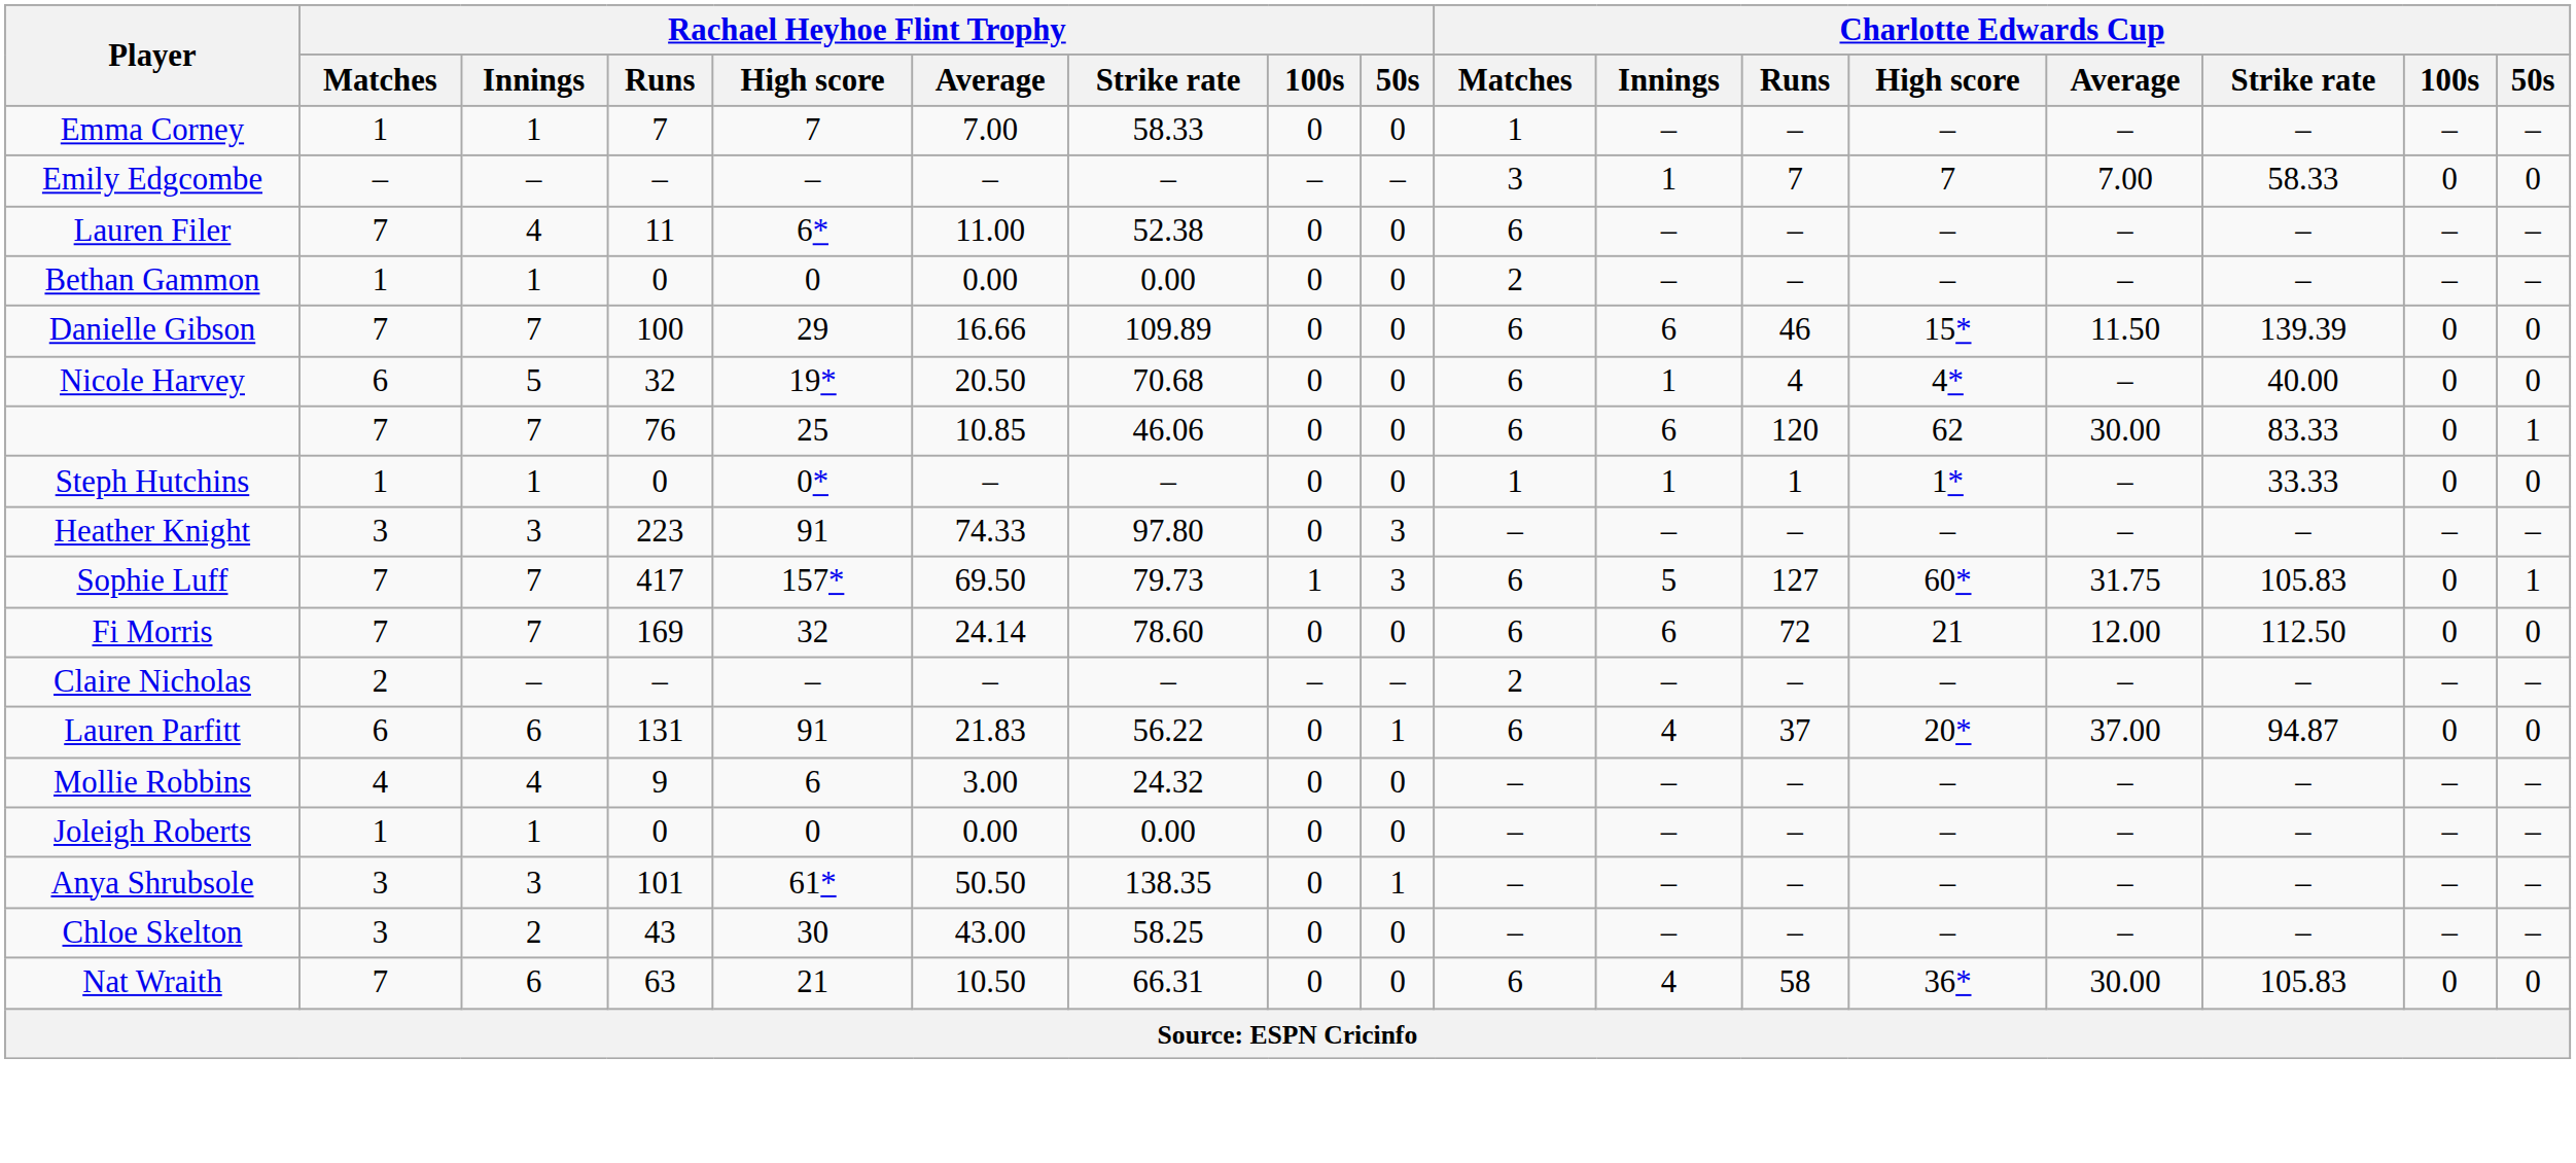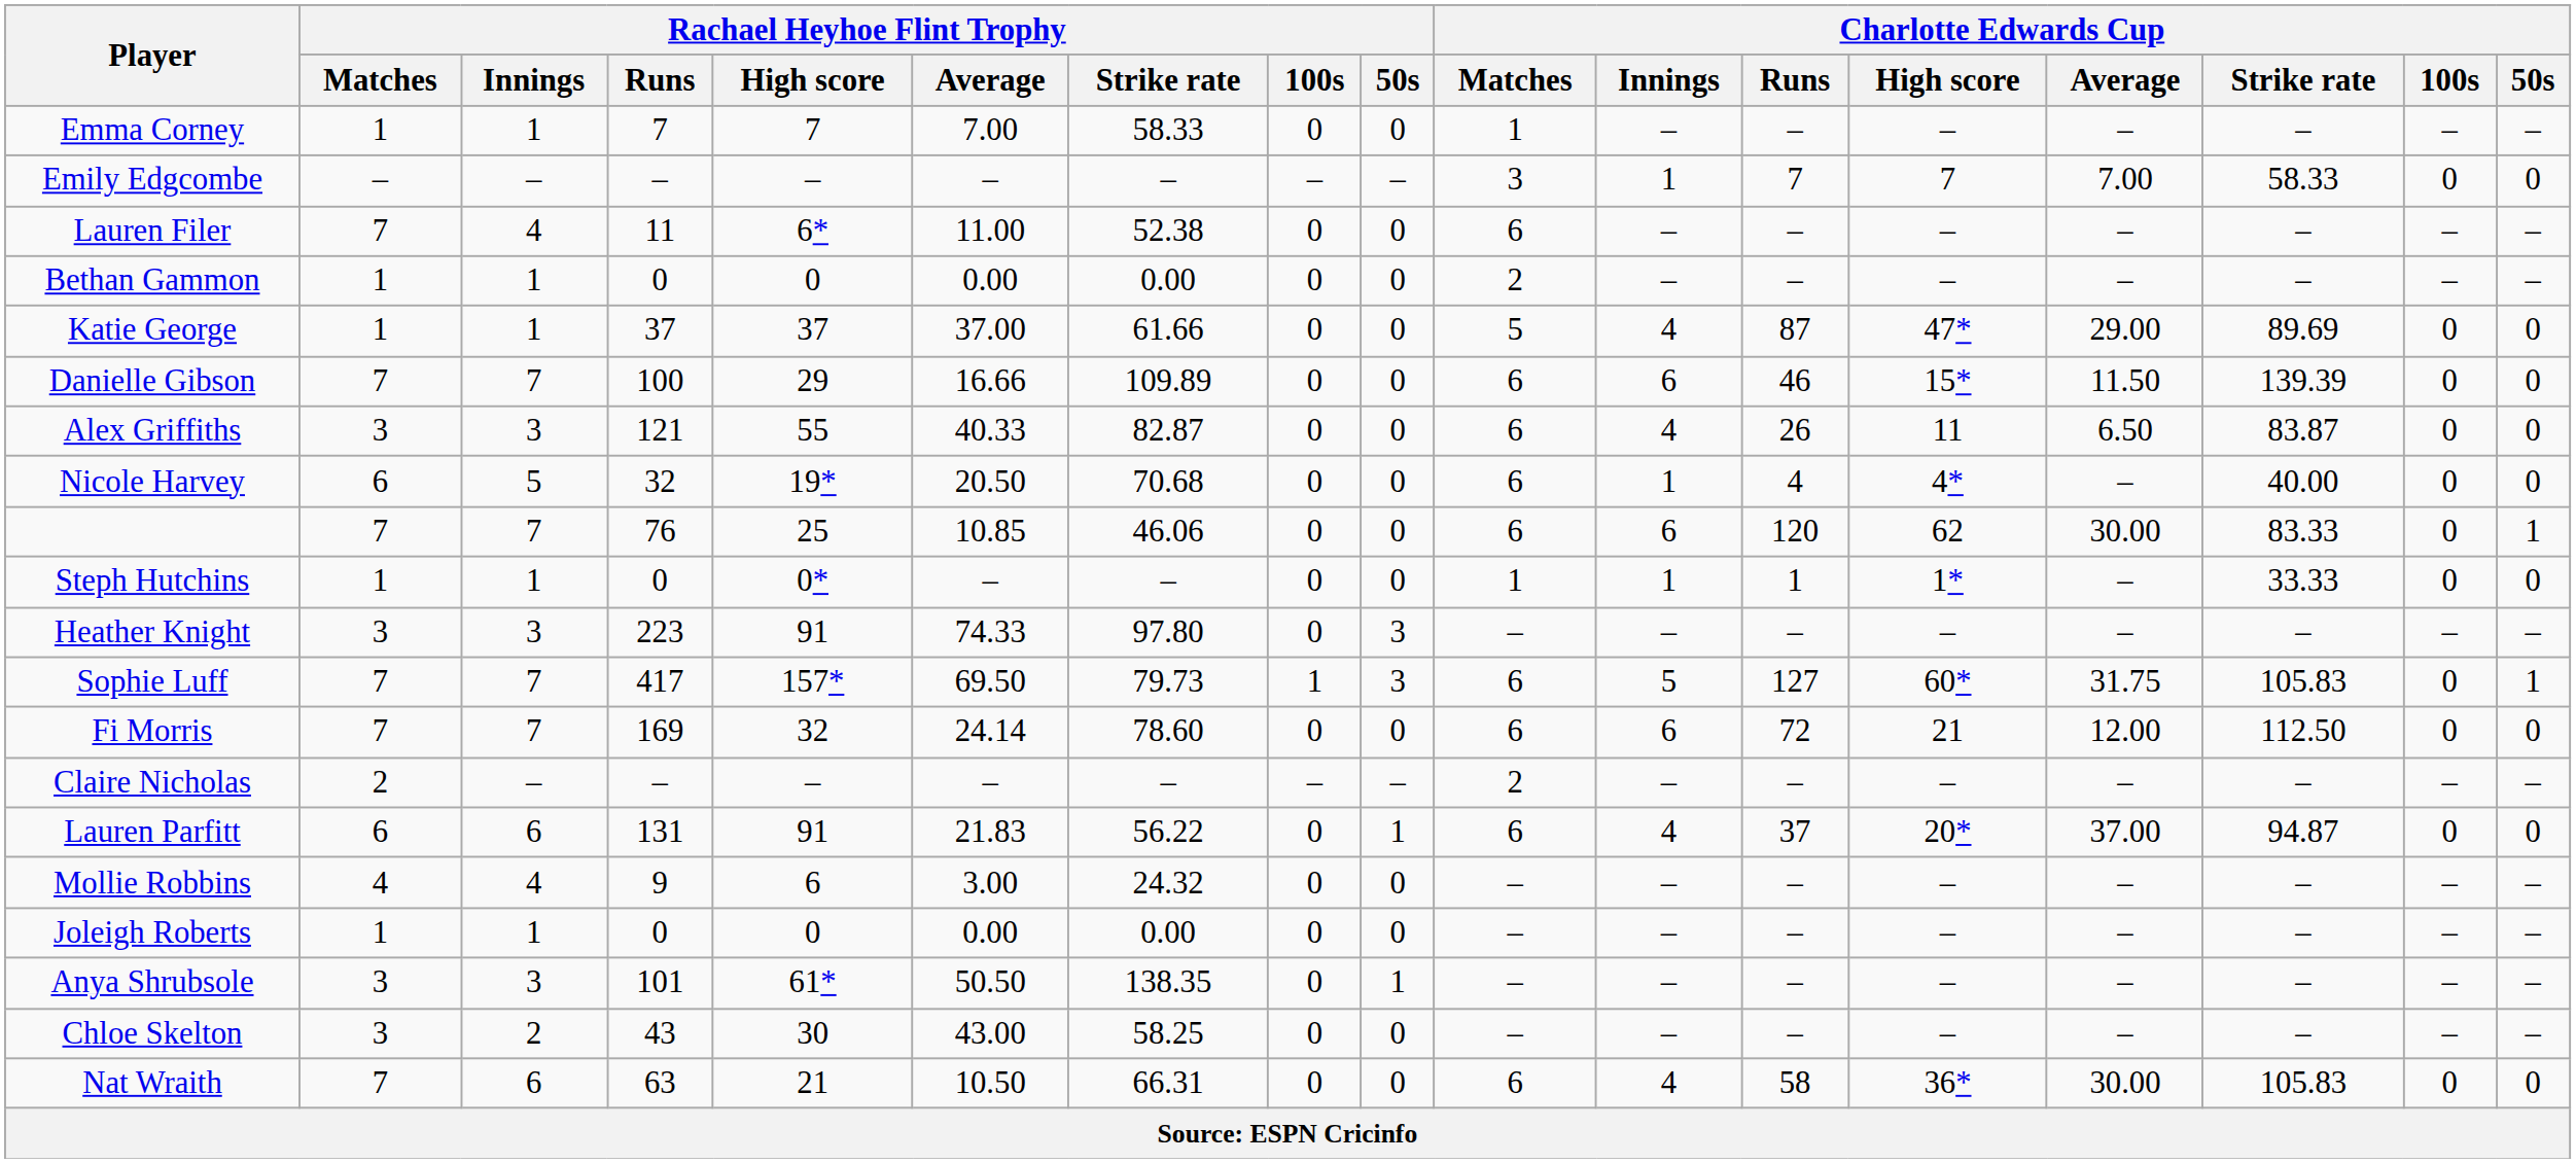 <table class="wikitable" style="text-align:center; width:82%;">
 <tr>
 <th rowspan=2>Player</th>
 <th colspan=8><a href='#'>Rachael Heyhoe Flint Trophy</a></th>
 <th colspan=8><a href='#'>Charlotte Edwards Cup</a></th>
 </tr>
 <tr>
 <th>Matches</th>
 <th>Innings</th>
 <th>Runs</th>
 <th>High score</th>
 <th>Average</th>
 <th>Strike rate</th>
 <th>100s</th>
 <th>50s</th>
 <th>Matches</th>
 <th>Innings</th>
 <th>Runs</th>
 <th>High score</th>
 <th>Average</th>
 <th>Strike rate</th>
 <th>100s</th>
 <th>50s</th>
 </tr>
 <tr>
 <td><a href='#'>Emma Corney</a></td>
 <td>1</td>
 <td>1</td>
 <td>7</td>
 <td>7</td>
 <td>7.00</td>
 <td>58.33</td>
 <td>0</td>
 <td>0</td>
 <td>1</td>
 <td>–</td>
 <td>–</td>
 <td>–</td>
 <td>–</td>
 <td>–</td>
 <td>–</td>
 <td>–</td>
 </tr>
 <tr>
 <td><a href='#'>Emily Edgcombe</a></td>
 <td>–</td>
 <td>–</td>
 <td>–</td>
 <td>–</td>
 <td>–</td>
 <td>–</td>
 <td>–</td>
 <td>–</td>
 <td>3</td>
 <td>1</td>
 <td>7</td>
 <td>7</td>
 <td>7.00</td>
 <td>58.33</td>
 <td>0</td>
 <td>0</td>
 </tr>
 <tr>
 <td><a href='#'>Lauren Filer</a></td>
 <td>7</td>
 <td>4</td>
 <td>11</td>
 <td>6<a href='#'>*</a></td>
 <td>11.00</td>
 <td>52.38</td>
 <td>0</td>
 <td>0</td>
 <td>6</td>
 <td>–</td>
 <td>–</td>
 <td>–</td>
 <td>–</td>
 <td>–</td>
 <td>–</td>
 <td>–</td>
 </tr>
 <tr>
 <td><a href='#'>Bethan Gammon</a></td>
 <td>1</td>
 <td>1</td>
 <td>0</td>
 <td>0</td>
 <td>0.00</td>
 <td>0.00</td>
 <td>0</td>
 <td>0</td>
 <td>2</td>
 <td>–</td>
 <td>–</td>
 <td>–</td>
 <td>–</td>
 <td>–</td>
 <td>–</td>
 <td>–</td>
 </tr>
 <tr>
+<td><a href='#'>Katie George</a></td>
+<td>1</td>
+<td>1</td>
+<td>37</td>
+<td>37</td>
+<td>37.00</td>
+<td>61.66</td>
+<td>0</td>
+<td>0</td>
+<td>5</td>
+<td>4</td>
+<td>87</td>
+<td>47<a href='#'>*</a></td>
+<td>29.00</td>
+<td>89.69</td>
+<td>0</td>
+<td>0</td>
+</tr>
+<tr>
 <td><a href='#'>Danielle Gibson</a></td>
 <td>7</td>
 <td>7</td>
 <td>100</td>
 <td>29</td>
 <td>16.66</td>
 <td>109.89</td>
 <td>0</td>
 <td>0</td>
 <td>6</td>
 <td>6</td>
 <td>46</td>
 <td>15<a href='#'>*</a></td>
 <td>11.50</td>
 <td>139.39</td>
+<td>0</td>
+<td>0</td>
+</tr>
+<tr>
+<td><a href='#'>Alex Griffiths</a></td>
+<td>3</td>
+<td>3</td>
+<td>121</td>
+<td>55</td>
+<td>40.33</td>
+<td>82.87</td>
+<td>0</td>
+<td>0</td>
+<td>6</td>
+<td>4</td>
+<td>26</td>
+<td>11</td>
+<td>6.50</td>
+<td>83.87</td>
 <td>0</td>
 <td>0</td>
 </tr>
 <tr>
 <td><a href='#'>Nicole Harvey</a></td>
 <td>6</td>
 <td>5</td>
 <td>32</td>
 <td>19<a href='#'>*</a></td>
 <td>20.50</td>
 <td>70.68</td>
 <td>0</td>
 <td>0</td>
 <td>6</td>
 <td>1</td>
 <td>4</td>
 <td>4<a href='#'>*</a></td>
 <td>–</td>
 <td>40.00</td>
 <td>0</td>
 <td>0</td>
 </tr>
 <tr>
 <td></td>
 <td>7</td>
 <td>7</td>
 <td>76</td>
 <td>25</td>
 <td>10.85</td>
 <td>46.06</td>
 <td>0</td>
 <td>0</td>
 <td>6</td>
 <td>6</td>
 <td>120</td>
 <td>62</td>
 <td>30.00</td>
 <td>83.33</td>
 <td>0</td>
 <td>1</td>
 </tr>
 <tr>
 <td><a href='#'>Steph Hutchins</a></td>
 <td>1</td>
 <td>1</td>
 <td>0</td>
 <td>0<a href='#'>*</a></td>
 <td>–</td>
 <td>–</td>
 <td>0</td>
 <td>0</td>
 <td>1</td>
 <td>1</td>
 <td>1</td>
 <td>1<a href='#'>*</a></td>
 <td>–</td>
 <td>33.33</td>
 <td>0</td>
 <td>0</td>
 </tr>
 <tr>
 <td><a href='#'>Heather Knight</a></td>
 <td>3</td>
 <td>3</td>
 <td>223</td>
 <td>91</td>
 <td>74.33</td>
 <td>97.80</td>
 <td>0</td>
 <td>3</td>
 <td>–</td>
 <td>–</td>
 <td>–</td>
 <td>–</td>
 <td>–</td>
 <td>–</td>
 <td>–</td>
 <td>–</td>
 </tr>
 <tr>
 <td><a href='#'>Sophie Luff</a></td>
 <td>7</td>
 <td>7</td>
 <td>417</td>
 <td>157<a href='#'>*</a></td>
 <td>69.50</td>
 <td>79.73</td>
 <td>1</td>
 <td>3</td>
 <td>6</td>
 <td>5</td>
 <td>127</td>
 <td>60<a href='#'>*</a></td>
 <td>31.75</td>
 <td>105.83</td>
 <td>0</td>
 <td>1</td>
 </tr>
 <tr>
 <td><a href='#'>Fi Morris</a></td>
 <td>7</td>
 <td>7</td>
 <td>169</td>
 <td>32</td>
 <td>24.14</td>
 <td>78.60</td>
 <td>0</td>
 <td>0</td>
 <td>6</td>
 <td>6</td>
 <td>72</td>
 <td>21</td>
 <td>12.00</td>
 <td>112.50</td>
 <td>0</td>
 <td>0</td>
 </tr>
 <tr>
 <td><a href='#'>Claire Nicholas</a></td>
 <td>2</td>
 <td>–</td>
 <td>–</td>
 <td>–</td>
 <td>–</td>
 <td>–</td>
 <td>–</td>
 <td>–</td>
 <td>2</td>
 <td>–</td>
 <td>–</td>
 <td>–</td>
 <td>–</td>
 <td>–</td>
 <td>–</td>
 <td>–</td>
 </tr>
 <tr>
 <td><a href='#'>Lauren Parfitt</a></td>
 <td>6</td>
 <td>6</td>
 <td>131</td>
 <td>91</td>
 <td>21.83</td>
 <td>56.22</td>
 <td>0</td>
 <td>1</td>
 <td>6</td>
 <td>4</td>
 <td>37</td>
 <td>20<a href='#'>*</a></td>
 <td>37.00</td>
 <td>94.87</td>
 <td>0</td>
 <td>0</td>
 </tr>
 <tr>
 <td><a href='#'>Mollie Robbins</a></td>
 <td>4</td>
 <td>4</td>
 <td>9</td>
 <td>6</td>
 <td>3.00</td>
 <td>24.32</td>
 <td>0</td>
 <td>0</td>
 <td>–</td>
 <td>–</td>
 <td>–</td>
 <td>–</td>
 <td>–</td>
 <td>–</td>
 <td>–</td>
 <td>–</td>
 </tr>
 <tr>
 <td><a href='#'>Joleigh Roberts</a></td>
 <td>1</td>
 <td>1</td>
 <td>0</td>
 <td>0</td>
 <td>0.00</td>
 <td>0.00</td>
 <td>0</td>
 <td>0</td>
 <td>–</td>
 <td>–</td>
 <td>–</td>
 <td>–</td>
 <td>–</td>
 <td>–</td>
 <td>–</td>
 <td>–</td>
 </tr>
 <tr>
 <td><a href='#'>Anya Shrubsole</a></td>
 <td>3</td>
 <td>3</td>
 <td>101</td>
 <td>61<a href='#'>*</a></td>
 <td>50.50</td>
 <td>138.35</td>
 <td>0</td>
 <td>1</td>
 <td>–</td>
 <td>–</td>
 <td>–</td>
 <td>–</td>
 <td>–</td>
 <td>–</td>
 <td>–</td>
 <td>–</td>
 </tr>
 <tr>
 <td><a href='#'>Chloe Skelton</a></td>
 <td>3</td>
 <td>2</td>
 <td>43</td>
 <td>30</td>
 <td>43.00</td>
 <td>58.25</td>
 <td>0</td>
 <td>0</td>
 <td>–</td>
 <td>–</td>
 <td>–</td>
 <td>–</td>
 <td>–</td>
 <td>–</td>
 <td>–</td>
 <td>–</td>
 </tr>
 <tr>
 <td><a href='#'>Nat Wraith</a></td>
 <td>7</td>
 <td>6</td>
 <td>63</td>
 <td>21</td>
 <td>10.50</td>
 <td>66.31</td>
 <td>0</td>
 <td>0</td>
 <td>6</td>
 <td>4</td>
 <td>58</td>
 <td>36<a href='#'>*</a></td>
 <td>30.00</td>
 <td>105.83</td>
 <td>0</td>
 <td>0</td>
 </tr>
 <tr>
 <th colspan="17"><small>Source: ESPN Cricinfo</small></th>
 </tr>
 </table>
